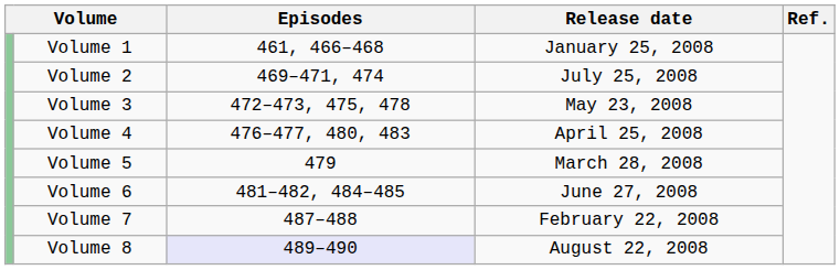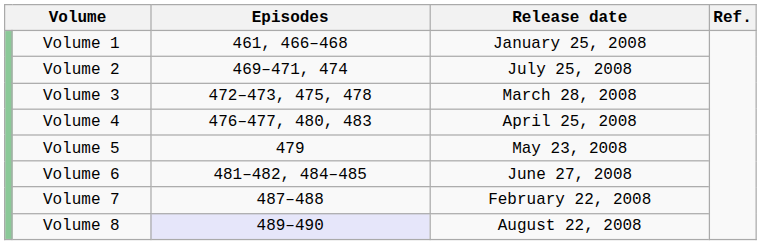 <table class="wikitable" style="text-align: center; width: 98%;">
 <tr>
 <th colspan="2" scope="column">Volume</th>
 <th scope="column">Episodes</th>
 <th scope="column">Release date</th>
 <th width="5%" scope="column">Ref.</th>
 </tr>
 <tr>
 <td rowspan="8" width="1%" style="background: #8BC998;"></td>
 <td>Volume 1</td>
 <td>461, 466–468</td>
 <td>January 25, 2008</td>
 <td rowspan="8"></td>
 </tr>
 <tr>
 <td>Volume 2</td>
 <td>469–471, 474</td>
 <td>July 25, 2008</td>
 </tr>
 <tr>
 <td>Volume 3</td>
 <td>472–473, 475, 478</td>
-<td>May 23, 2008</td>
+<td>March 28, 2008</td>
 </tr>
 <tr>
 <td>Volume 4</td>
 <td>476–477, 480, 483</td>
 <td>April 25, 2008</td>
 </tr>
 <tr>
 <td>Volume 5</td>
 <td>479</td>
-<td>March 28, 2008</td>
+<td>May 23, 2008</td>
 </tr>
 <tr>
 <td>Volume 6</td>
 <td>481–482, 484–485</td>
 <td>June 27, 2008</td>
 </tr>
 <tr>
 <td>Volume 7</td>
 <td>487–488</td>
 <td>February 22, 2008</td>
 </tr>
 <tr>
 <td>Volume 8</td>
 <td style="background: lavender;">489–490</td>
 <td>August 22, 2008</td>
 </tr>
 </table>
